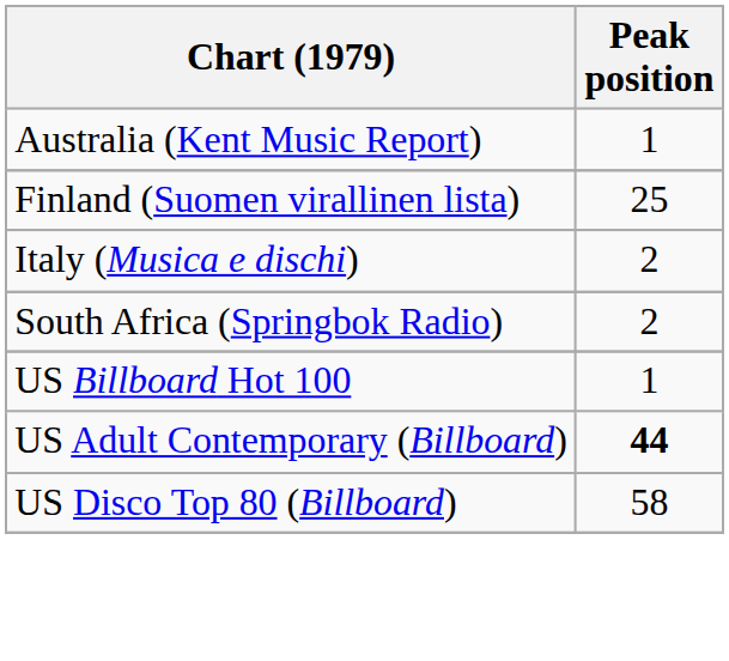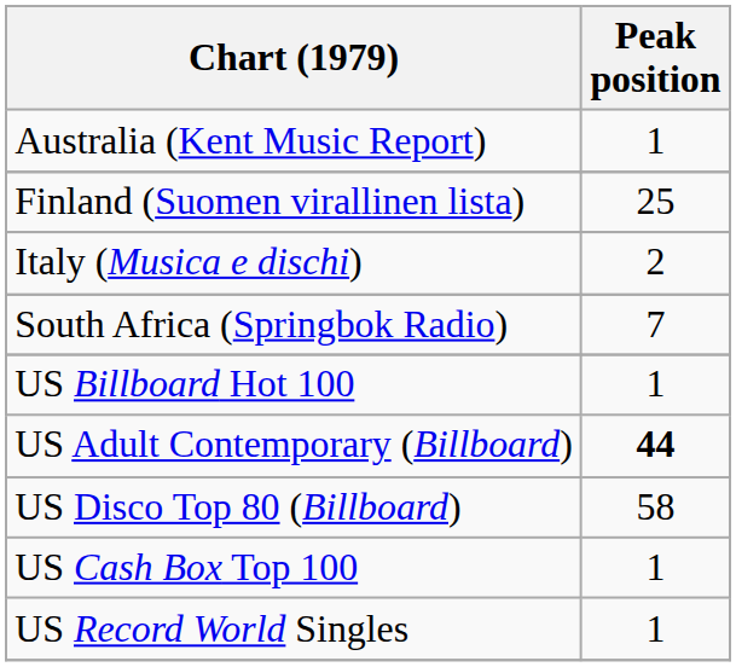 <table class="wikitable sortable">
 <tr>
 <th>Chart (1979)</th>
 <th>Peak<br>position</th>
 </tr>
 <tr>
 <td>Australia (<a href='#'>Kent Music Report</a>)</td>
 <td align="center">1</td>
 </tr>
 <tr>
 </tr>
 <tr>
 </tr>
 <tr>
 </tr>
 <tr>
 </tr>
 <tr>
 </tr>
 <tr>
 <td>Finland (<a href='#'>Suomen virallinen lista</a>)</td>
 <td align="center">25</td>
 </tr>
 <tr>
 </tr>
 <tr>
 <td>Italy (<em><a href='#'>Musica e dischi</a></em>)</td>
 <td align="center">2</td>
 </tr>
 <tr>
 </tr>
 <tr>
 </tr>
 <tr>
 </tr>
 <tr>
 </tr>
 <tr>
 <td>South Africa (<a href='#'>Springbok Radio</a>)</td>
-<td align="center">2</td>
+<td align="center">7</td>
 </tr>
 <tr>
 </tr>
 <tr>
 </tr>
 <tr>
 </tr>
 <tr>
 <td>US <a href='#'><em>Billboard</em> Hot 100</a></td>
 <td align="center">1</td>
 </tr>
 <tr>
 <td>US <a href='#'>Adult Contemporary</a> (<em><a href='#'>Billboard</a></em>)</td>
 <td align="center"><strong>44</strong></td>
 </tr>
 <tr>
 <td>US <a href='#'>Disco Top 80</a> (<em><a href='#'>Billboard</a></em>)</td>
 <td align="center">58</td>
 </tr>
 <tr>
+<td>US <a href='#'><em>Cash Box</em> Top 100</a></td>
+<td align="center">1</td>
+</tr>
+<tr>
+<td>US <em><a href='#'>Record World</a></em> Singles</td>
+<td align="center">1</td>
+</tr>
+<tr>
 </tr>
 </table>
